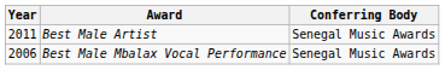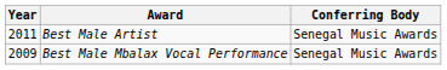 <table class="wikitable">
 <tr>
 <th>Year</th>
 <th>Award</th>
 <th>Conferring Body</th>
 </tr>
 <tr>
 <td>2011</td>
 <td><em>Best Male Artist</em></td>
 <td>Senegal Music Awards</td>
 </tr>
 <tr>
-<td>2006</td>
+<td>2009</td>
 <td><em>Best Male Mbalax Vocal Performance</em></td>
 <td>Senegal Music Awards</td>
 </tr>
 </table>
